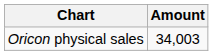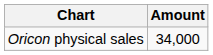 <table class="wikitable">
 <tr>
 <th>Chart</th>
 <th>Amount</th>
 </tr>
 <tr>
 <td><em>Oricon</em> physical sales</td>
-<td style="text-align:center;">34,003</td>
+<td style="text-align:center;">34,000</td>
 </tr>
 </table>
